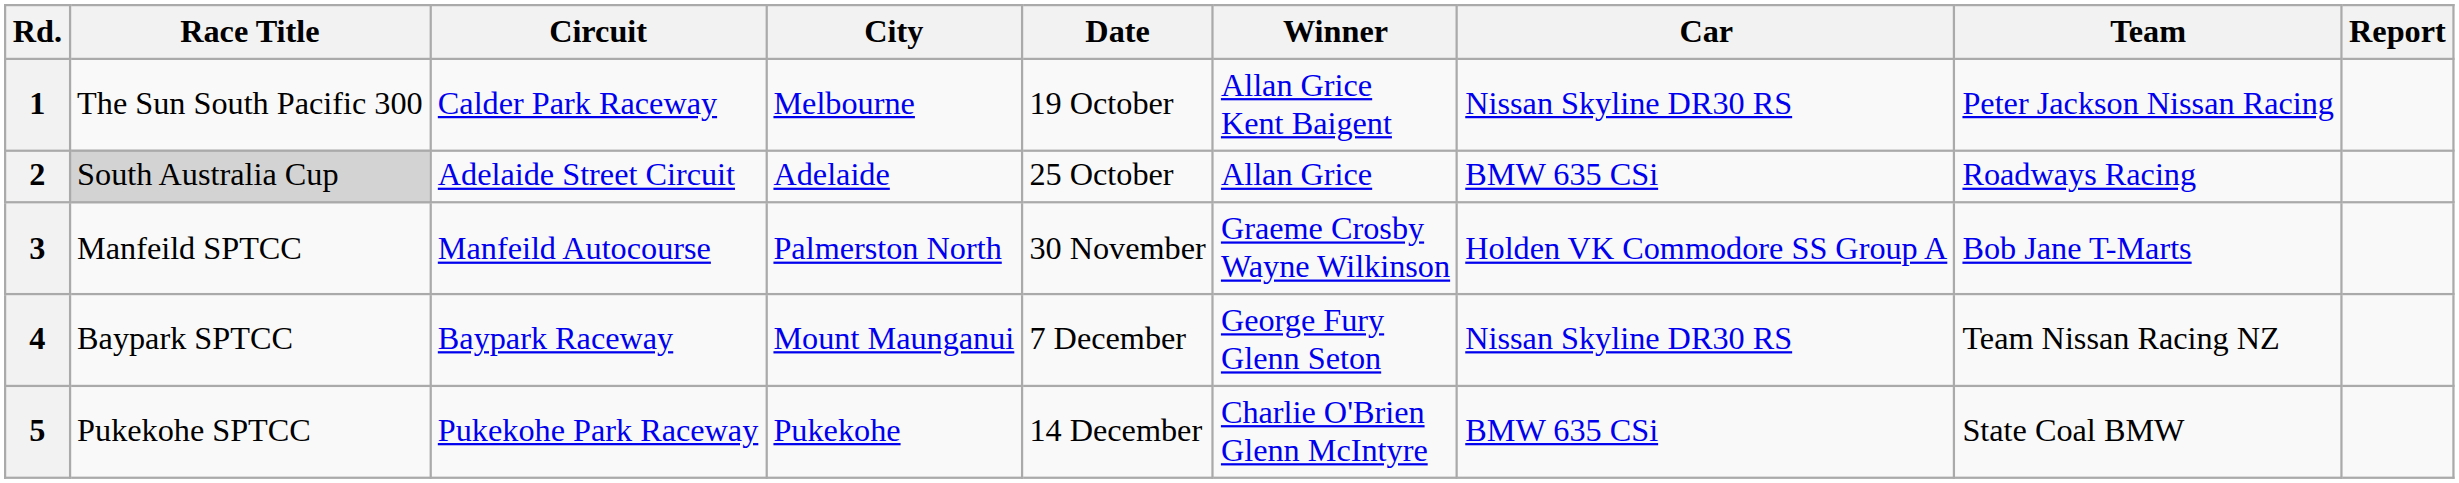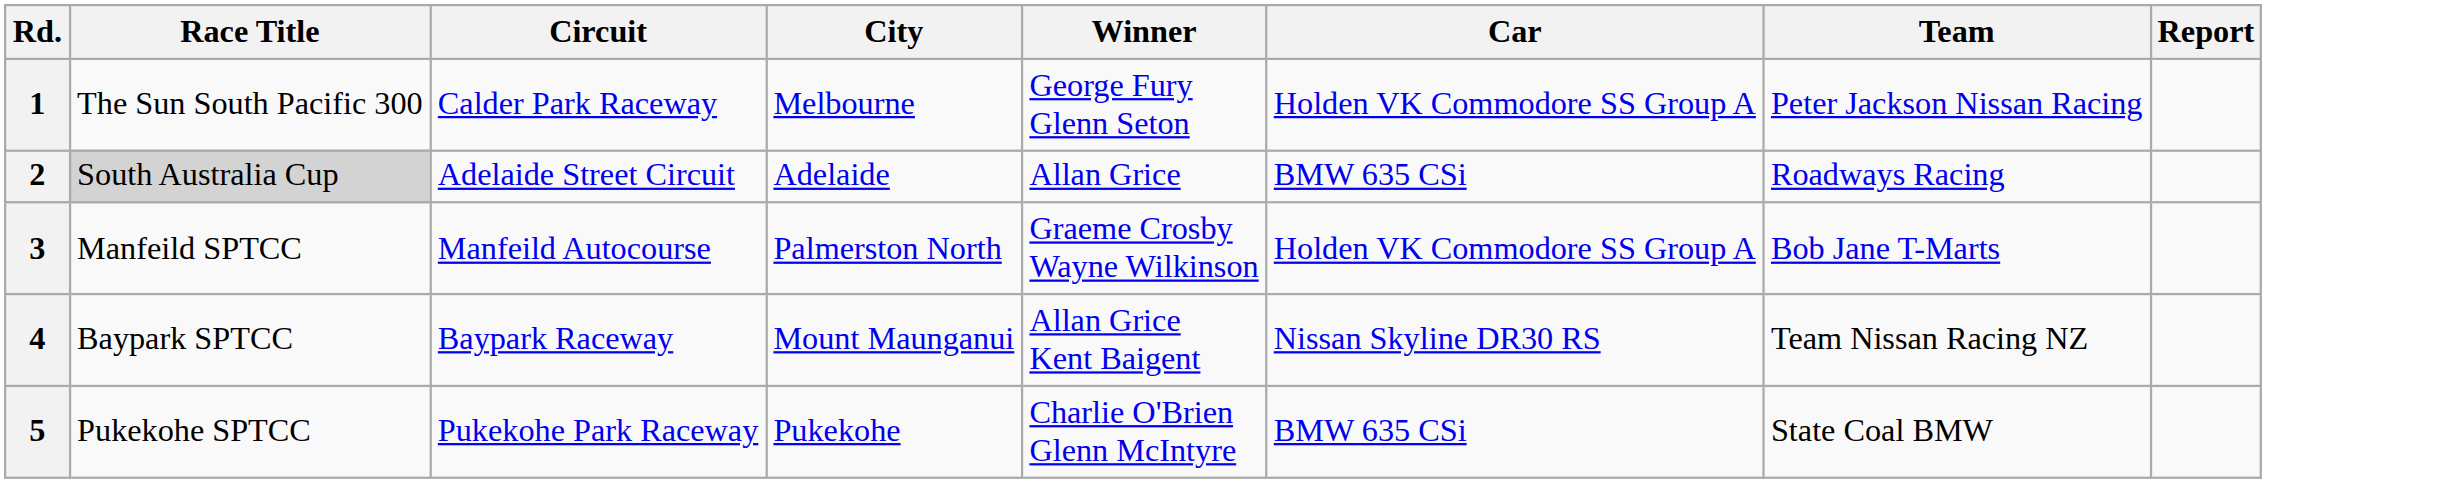 <table class="wikitable" style="font-size: 90%">
 <tr>
 <th>Rd.</th>
 <th>Race Title</th>
 <th>Circuit</th>
 <th>City</th>
-<th>Date</th>
 <th>Winner</th>
 <th>Car</th>
 <th>Team</th>
 <th>Report</th>
 </tr>
 <tr>
 <th>1</th>
 <td>The Sun South Pacific 300</td>
 <td><a href='#'>Calder Park Raceway</a></td>
 <td><a href='#'>Melbourne</a></td>
-<td>19 October</td>
-<td> <a href='#'>Allan Grice</a><br> <a href='#'>Kent Baigent</a></td>
-<td><a href='#'>Nissan Skyline DR30 RS</a></td>
+<td> <a href='#'>George Fury</a><br> <a href='#'>Glenn Seton</a></td>
+<td><a href='#'>Holden VK Commodore SS Group A</a></td>
 <td><a href='#'>Peter Jackson Nissan Racing</a></td>
 <td></td>
 </tr>
 <tr>
 <th>2</th>
 <td style="background: lightgrey;">South Australia Cup</td>
 <td><a href='#'>Adelaide Street Circuit</a></td>
 <td><a href='#'>Adelaide</a></td>
-<td>25 October</td>
 <td> <a href='#'>Allan Grice</a></td>
 <td><a href='#'>BMW 635 CSi</a></td>
 <td><a href='#'>Roadways Racing</a></td>
 <td></td>
 </tr>
 <tr>
 <th>3</th>
 <td>Manfeild SPTCC</td>
 <td><a href='#'>Manfeild Autocourse</a></td>
 <td><a href='#'>Palmerston North</a></td>
-<td>30 November</td>
 <td> <a href='#'>Graeme Crosby</a><br> <a href='#'>Wayne Wilkinson</a></td>
 <td><a href='#'>Holden VK Commodore SS Group A</a></td>
 <td><a href='#'>Bob Jane T-Marts</a></td>
 <td></td>
 </tr>
 <tr>
 <th>4</th>
 <td>Baypark SPTCC</td>
 <td><a href='#'>Baypark Raceway</a></td>
 <td><a href='#'>Mount Maunganui</a></td>
-<td>7 December</td>
-<td> <a href='#'>George Fury</a><br> <a href='#'>Glenn Seton</a></td>
+<td> <a href='#'>Allan Grice</a><br> <a href='#'>Kent Baigent</a></td>
 <td><a href='#'>Nissan Skyline DR30 RS</a></td>
 <td>Team Nissan Racing NZ</td>
 <td></td>
 </tr>
 <tr>
 <th>5</th>
 <td>Pukekohe SPTCC</td>
 <td><a href='#'>Pukekohe Park Raceway</a></td>
 <td><a href='#'>Pukekohe</a></td>
-<td>14 December</td>
 <td> <a href='#'>Charlie O'Brien</a><br> <a href='#'>Glenn McIntyre</a></td>
 <td><a href='#'>BMW 635 CSi</a></td>
 <td>State Coal BMW</td>
 <td></td>
 </tr>
 </table>
